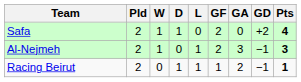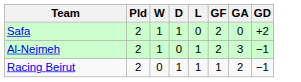 <table class="wikitable" style="text-align: center;">
 <tr>
 <th width=165>Team</th>
 <th width=20>Pld</th>
 <th width=20>W</th>
 <th width=20>D</th>
 <th width=20>L</th>
 <th width=20>GF</th>
 <th width=20>GA</th>
 <th width=20>GD</th>
-<th width=20>Pts</th>
 </tr>
 <tr bgcolor = ccffcc>
 <td style="text-align:left;"> <a href='#'>Safa</a></td>
 <td>2</td>
 <td>1</td>
 <td>1</td>
 <td>0</td>
 <td>2</td>
 <td>0</td>
 <td>+2</td>
-<td><strong>4</strong></td>
 </tr>
 <tr bgcolor = ccffcc>
 <td style="text-align:left;"> <a href='#'>Al-Nejmeh</a></td>
 <td>2</td>
 <td>1</td>
 <td>0</td>
 <td>1</td>
 <td>2</td>
 <td>3</td>
 <td>−1</td>
-<td><strong>3</strong></td>
 </tr>
 <tr>
 <td style="text-align:left;"> <a href='#'>Racing Beirut</a></td>
 <td>2</td>
 <td>0</td>
 <td>1</td>
 <td>1</td>
 <td>1</td>
 <td>2</td>
 <td>−1</td>
-<td><strong>1</strong></td>
 </tr>
 </table>
